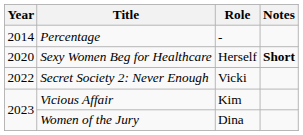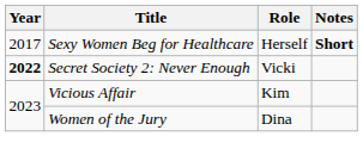 <table class="wikitable plainrowheaders sortable" style="margin-right: 0;">
 <tr>
 <th>Year</th>
 <th>Title</th>
 <th>Role</th>
 <th>Notes</th>
 </tr>
 <tr>
-<td>2014</td>
-<td><em>Percentage</em></td>
-<td>-</td>
-<td></td>
-</tr>
-<tr>
-<td>2020</td>
+<td>2017</td>
 <td><em>Sexy Women Beg for Healthcare</em></td>
 <td>Herself</td>
 <td><strong>Short</strong></td>
 </tr>
 <tr>
-<td>2022</td>
+<td><strong>2022</strong></td>
 <td><em>Secret Society 2: Never Enough</em></td>
 <td>Vicki</td>
 <td></td>
 </tr>
 <tr>
 <td rowspan=2>2023</td>
 <td><em>Vicious Affair</em></td>
 <td>Kim</td>
 <td></td>
 </tr>
 <tr>
 <td><em>Women of the Jury</em></td>
 <td>Dina</td>
 <td></td>
 </tr>
 </table>
